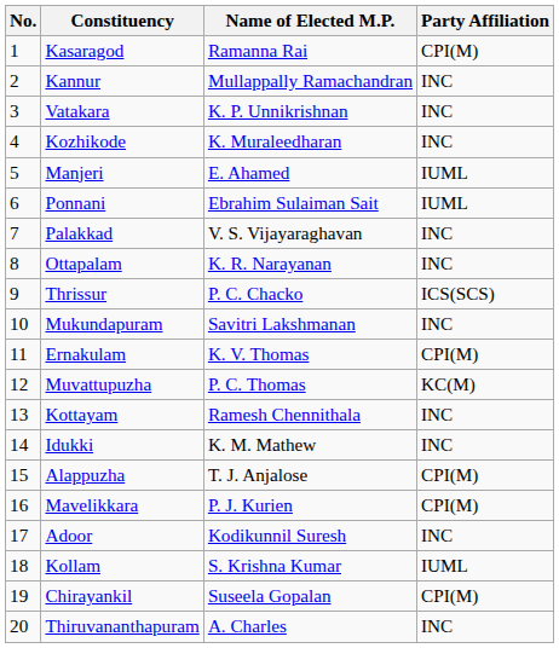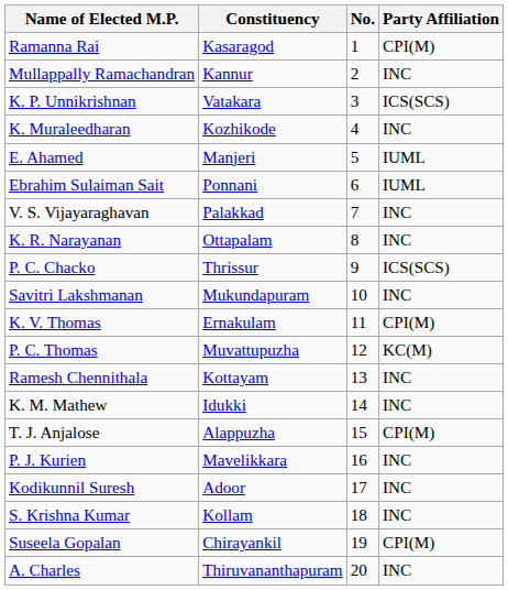 <table class="wikitable" style="font-size: 95%;">
 <tr>
+<th>Name of Elected M.P.</th>
+<th>Constituency</th>
 <th>No.</th>
-<th>Constituency</th>
-<th>Name of Elected M.P.</th>
 <th>Party Affiliation</th>
 </tr>
 <tr>
+<td><a href='#'>Ramanna Rai</a></td>
+<td><a href='#'>Kasaragod</a></td>
 <td>1</td>
-<td><a href='#'>Kasaragod</a></td>
-<td><a href='#'>Ramanna Rai</a></td>
 <td>CPI(M)</td>
 </tr>
 <tr>
+<td><a href='#'>Mullappally Ramachandran</a></td>
+<td><a href='#'>Kannur</a></td>
 <td>2</td>
-<td><a href='#'>Kannur</a></td>
-<td><a href='#'>Mullappally Ramachandran</a></td>
 <td>INC</td>
 </tr>
 <tr>
+<td><a href='#'>K. P. Unnikrishnan</a></td>
+<td><a href='#'>Vatakara</a></td>
 <td>3</td>
-<td><a href='#'>Vatakara</a></td>
-<td><a href='#'>K. P. Unnikrishnan</a></td>
+<td>ICS(SCS)</td>
+</tr>
+<tr>
+<td><a href='#'>K. Muraleedharan</a></td>
+<td><a href='#'>Kozhikode</a></td>
+<td>4</td>
 <td>INC</td>
 </tr>
 <tr>
-<td>4</td>
-<td><a href='#'>Kozhikode</a></td>
-<td><a href='#'>K. Muraleedharan</a></td>
+<td><a href='#'>E. Ahamed</a></td>
+<td><a href='#'>Manjeri</a></td>
+<td>5</td>
+<td>IUML</td>
+</tr>
+<tr>
+<td><a href='#'>Ebrahim Sulaiman Sait</a></td>
+<td><a href='#'>Ponnani</a></td>
+<td>6</td>
+<td>IUML</td>
+</tr>
+<tr>
+<td>V. S. Vijayaraghavan</td>
+<td><a href='#'>Palakkad</a></td>
+<td>7</td>
 <td>INC</td>
 </tr>
 <tr>
-<td>5</td>
-<td><a href='#'>Manjeri</a></td>
-<td><a href='#'>E. Ahamed</a></td>
-<td>IUML</td>
-</tr>
-<tr>
-<td>6</td>
-<td><a href='#'>Ponnani</a></td>
-<td><a href='#'>Ebrahim Sulaiman Sait</a></td>
-<td>IUML</td>
-</tr>
-<tr>
-<td>7</td>
-<td><a href='#'>Palakkad</a></td>
-<td>V. S. Vijayaraghavan</td>
+<td><a href='#'>K. R. Narayanan</a></td>
+<td><a href='#'>Ottapalam</a></td>
+<td>8</td>
 <td>INC</td>
 </tr>
 <tr>
-<td>8</td>
-<td><a href='#'>Ottapalam</a></td>
-<td><a href='#'>K. R. Narayanan</a></td>
+<td><a href='#'>P. C. Chacko</a></td>
+<td><a href='#'>Thrissur</a></td>
+<td>9</td>
+<td>ICS(SCS)</td>
+</tr>
+<tr>
+<td><a href='#'>Savitri Lakshmanan</a></td>
+<td><a href='#'>Mukundapuram</a></td>
+<td>10</td>
 <td>INC</td>
 </tr>
 <tr>
-<td>9</td>
-<td><a href='#'>Thrissur</a></td>
-<td><a href='#'>P. C. Chacko</a></td>
-<td>ICS(SCS)</td>
+<td><a href='#'>K. V. Thomas</a></td>
+<td><a href='#'>Ernakulam</a></td>
+<td>11</td>
+<td>CPI(M)</td>
 </tr>
 <tr>
-<td>10</td>
-<td><a href='#'>Mukundapuram</a></td>
-<td><a href='#'>Savitri Lakshmanan</a></td>
+<td><a href='#'>P. C. Thomas</a></td>
+<td><a href='#'>Muvattupuzha</a></td>
+<td>12</td>
+<td>KC(M)</td>
+</tr>
+<tr>
+<td><a href='#'>Ramesh Chennithala</a></td>
+<td><a href='#'>Kottayam</a></td>
+<td>13</td>
 <td>INC</td>
 </tr>
 <tr>
-<td>11</td>
-<td><a href='#'>Ernakulam</a></td>
-<td><a href='#'>K. V. Thomas</a></td>
+<td>K. M. Mathew</td>
+<td><a href='#'>Idukki</a></td>
+<td>14</td>
+<td>INC</td>
+</tr>
+<tr>
+<td>T. J. Anjalose</td>
+<td><a href='#'>Alappuzha</a></td>
+<td>15</td>
 <td>CPI(M)</td>
 </tr>
 <tr>
-<td>12</td>
-<td><a href='#'>Muvattupuzha</a></td>
-<td><a href='#'>P. C. Thomas</a></td>
-<td>KC(M)</td>
-</tr>
-<tr>
-<td>13</td>
-<td><a href='#'>Kottayam</a></td>
-<td><a href='#'>Ramesh Chennithala</a></td>
+<td><a href='#'>P. J. Kurien</a></td>
+<td><a href='#'>Mavelikkara</a></td>
+<td>16</td>
 <td>INC</td>
 </tr>
 <tr>
-<td>14</td>
-<td><a href='#'>Idukki</a></td>
-<td>K. M. Mathew</td>
+<td><a href='#'>Kodikunnil Suresh</a></td>
+<td><a href='#'>Adoor</a></td>
+<td>17</td>
 <td>INC</td>
 </tr>
 <tr>
-<td>15</td>
-<td><a href='#'>Alappuzha</a></td>
-<td>T. J. Anjalose</td>
+<td><a href='#'>S. Krishna Kumar</a></td>
+<td><a href='#'>Kollam</a></td>
+<td>18</td>
+<td>INC</td>
+</tr>
+<tr>
+<td><a href='#'>Suseela Gopalan</a></td>
+<td><a href='#'>Chirayankil</a></td>
+<td>19</td>
 <td>CPI(M)</td>
 </tr>
 <tr>
-<td>16</td>
-<td><a href='#'>Mavelikkara</a></td>
-<td><a href='#'>P. J. Kurien</a></td>
-<td>CPI(M)</td>
-</tr>
-<tr>
-<td>17</td>
-<td><a href='#'>Adoor</a></td>
-<td><a href='#'>Kodikunnil Suresh</a></td>
-<td>INC</td>
-</tr>
-<tr>
-<td>18</td>
-<td><a href='#'>Kollam</a></td>
-<td><a href='#'>S. Krishna Kumar</a></td>
-<td>IUML</td>
-</tr>
-<tr>
-<td>19</td>
-<td><a href='#'>Chirayankil</a></td>
-<td><a href='#'>Suseela Gopalan</a></td>
-<td>CPI(M)</td>
-</tr>
-<tr>
+<td><a href='#'>A. Charles</a></td>
+<td><a href='#'>Thiruvananthapuram</a></td>
 <td>20</td>
-<td><a href='#'>Thiruvananthapuram</a></td>
-<td><a href='#'>A. Charles</a></td>
 <td>INC</td>
 </tr>
 </table>
